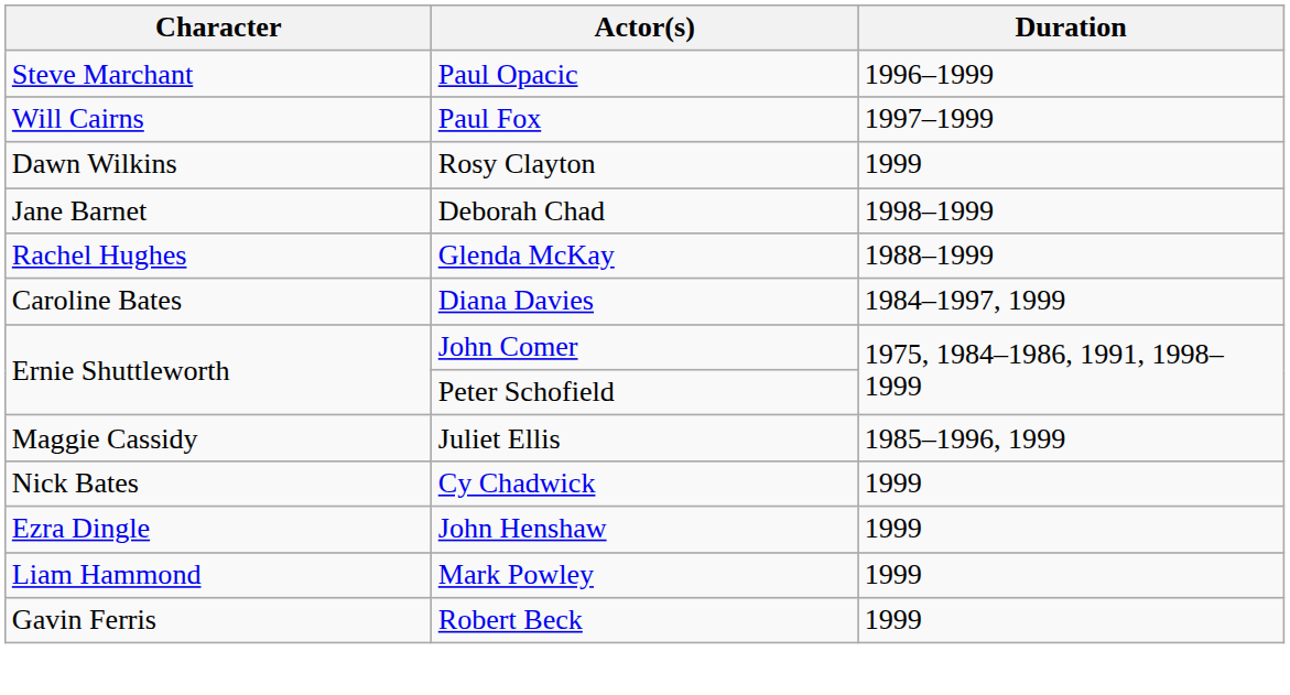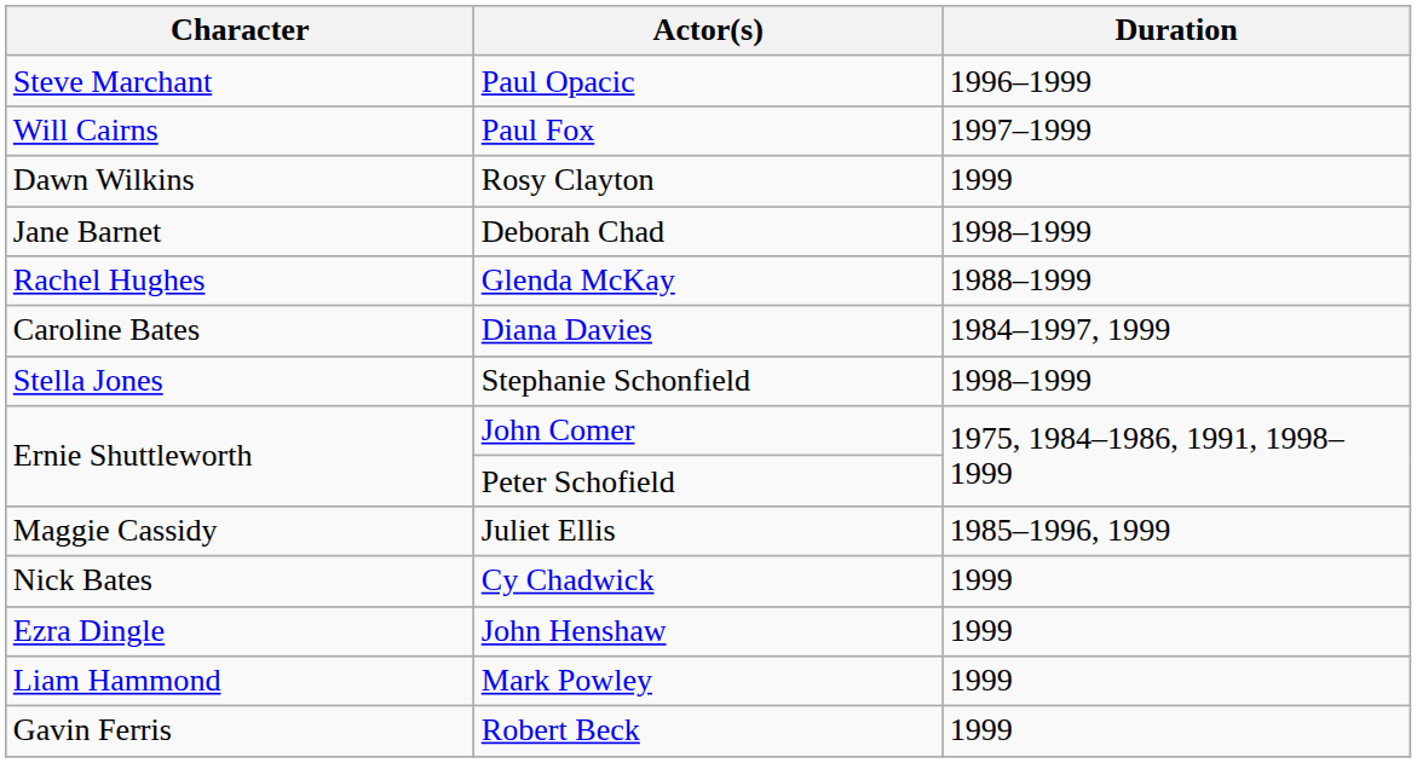 <table class="wikitable">
 <tr>
 <th scope="col" width="230">Character</th>
 <th scope="col" width="230">Actor(s)</th>
 <th scope="col" width="230">Duration</th>
 </tr>
 <tr>
 <td><a href='#'>Steve Marchant</a></td>
 <td><a href='#'>Paul Opacic</a></td>
 <td>1996–1999</td>
 </tr>
 <tr>
 <td><a href='#'>Will Cairns</a></td>
 <td><a href='#'>Paul Fox</a></td>
 <td>1997–1999</td>
 </tr>
 <tr>
 <td>Dawn Wilkins</td>
 <td>Rosy Clayton</td>
 <td>1999</td>
 </tr>
 <tr>
 <td>Jane Barnet</td>
 <td>Deborah Chad</td>
 <td>1998–1999</td>
 </tr>
 <tr>
 <td><a href='#'>Rachel Hughes</a></td>
 <td><a href='#'>Glenda McKay</a></td>
 <td>1988–1999</td>
 </tr>
 <tr>
 <td>Caroline Bates</td>
 <td><a href='#'>Diana Davies</a></td>
 <td>1984–1997, 1999</td>
 </tr>
 <tr>
+<td><a href='#'>Stella Jones</a></td>
+<td>Stephanie Schonfield</td>
+<td>1998–1999</td>
+</tr>
+<tr>
 <td rowspan="2">Ernie Shuttleworth</td>
 <td><a href='#'>John Comer</a></td>
 <td rowspan="2">1975, 1984–1986, 1991, 1998–1999</td>
 </tr>
 <tr>
 <td>Peter Schofield</td>
 </tr>
 <tr>
 <td>Maggie Cassidy</td>
 <td>Juliet Ellis</td>
 <td>1985–1996, 1999</td>
 </tr>
 <tr>
 <td>Nick Bates</td>
 <td><a href='#'>Cy Chadwick</a></td>
 <td>1999</td>
 </tr>
 <tr>
 <td><a href='#'>Ezra Dingle</a></td>
 <td><a href='#'>John Henshaw</a></td>
 <td>1999</td>
 </tr>
 <tr>
 <td><a href='#'>Liam Hammond</a></td>
 <td><a href='#'>Mark Powley</a></td>
 <td>1999</td>
 </tr>
 <tr>
 <td>Gavin Ferris</td>
 <td><a href='#'>Robert Beck</a></td>
 <td>1999</td>
 </tr>
 </table>
